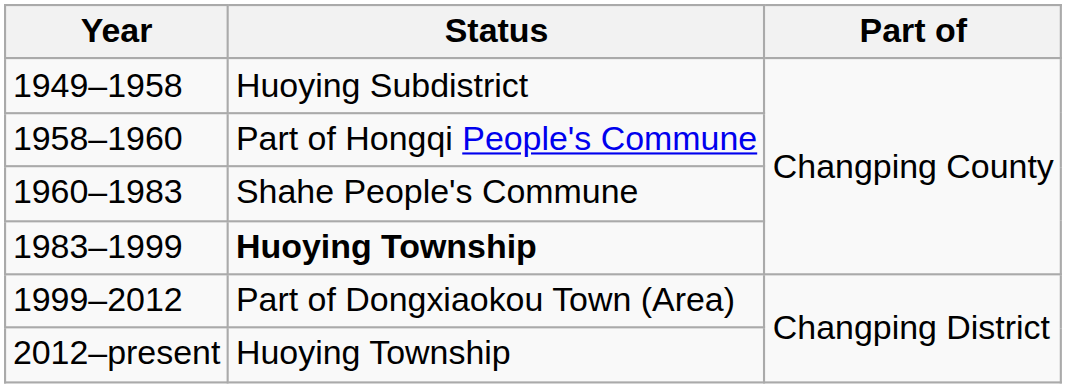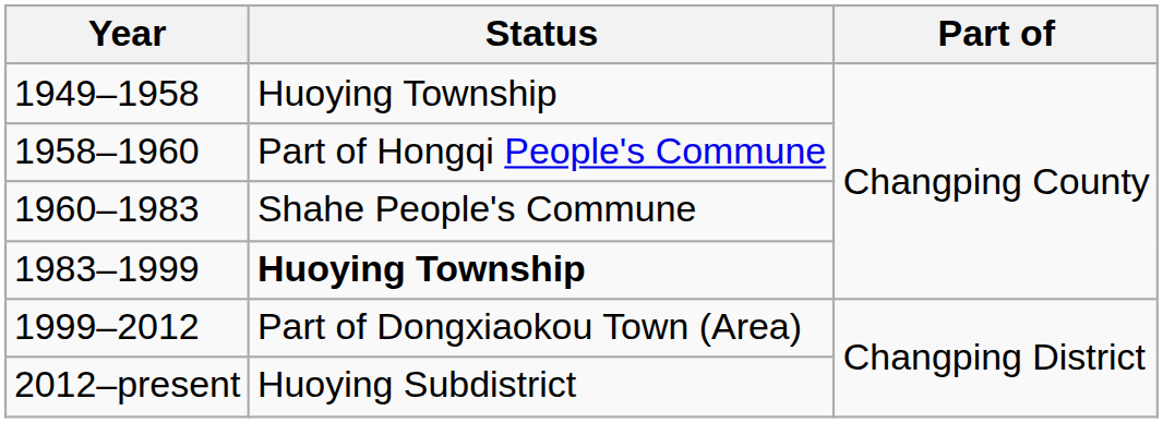 <table class="wikitable">
 <tr>
 <th>Year</th>
 <th>Status</th>
 <th>Part of</th>
 </tr>
 <tr>
 <td>1949–1958</td>
-<td>Huoying Subdistrict</td>
+<td>Huoying Township</td>
 <td rowspan="4">Changping County</td>
 </tr>
 <tr>
 <td>1958–1960</td>
 <td>Part of Hongqi <a href='#'>People's Commune</a></td>
 </tr>
 <tr>
 <td>1960–1983</td>
 <td>Shahe People's Commune</td>
 </tr>
 <tr>
 <td>1983–1999</td>
 <td><strong>Huoying Township</strong></td>
 </tr>
 <tr>
 <td>1999–2012</td>
 <td>Part of Dongxiaokou Town (Area)</td>
 <td rowspan="2">Changping District</td>
 </tr>
 <tr>
 <td>2012–present</td>
-<td>Huoying Township</td>
+<td>Huoying Subdistrict</td>
 </tr>
 </table>
